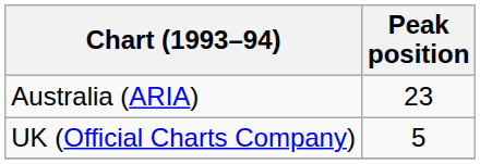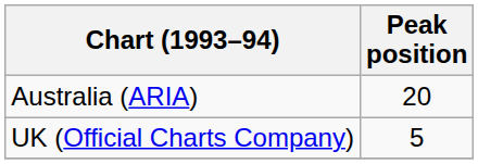 <table class="wikitable sortable" style="text-align:center;">
 <tr>
 <th>Chart (1993–94)</th>
 <th>Peak<br>position</th>
 </tr>
 <tr>
 <td align="left">Australia (<a href='#'>ARIA</a>)</td>
-<td>23</td>
+<td>20</td>
 </tr>
 <tr>
 <td align="left">UK (<a href='#'>Official Charts Company</a>)</td>
 <td>5</td>
 </tr>
 <tr>
 </tr>
 </table>
